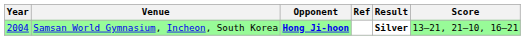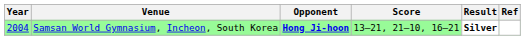 <table class="sortable wikitable" style="font-size: 90%">
 <tr>
 <th>Year</th>
 <th>Venue</th>
 <th>Opponent</th>
+<th>Score</th>
+<th>Result</th>
 <th>Ref</th>
-<th>Result</th>
-<th>Score</th>
 </tr>
 <tr style="background:#98FB98">
 <td align="center"><a href='#'>2004</a></td>
 <td align="left"><a href='#'>Samsan World Gymnasium</a>, <a href='#'>Incheon</a>, South Korea</td>
 <td align="left"><strong> <a href='#'>Hong Ji-hoon</a></strong></td>
+<td align="left">13–21, 21–10, 16–21</td>
+<td style="text-align:left; background:white"> <strong>Silver</strong></td>
 <td style="text-align:center; background:white"></td>
-<td style="text-align:left; background:white"> <strong>Silver</strong></td>
-<td align="left">13–21, 21–10, 16–21</td>
 </tr>
 </table>
